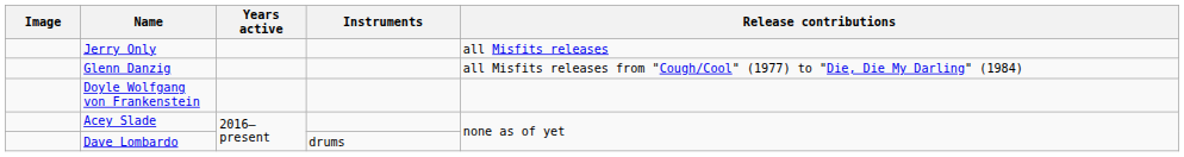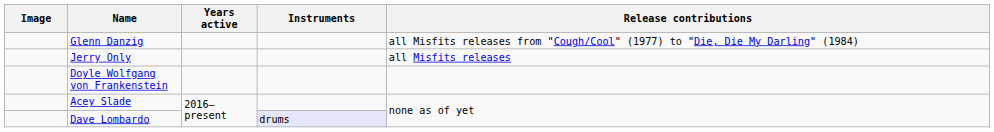 <table class="wikitable" border="1" width=100%>
 <tr>
 <th width="75">Image</th>
 <th width="140">Name </th>
 <th width="90">Years active</th>
 <th width="160">Instruments</th>
 <th>Release contributions</th>
 </tr>
 <tr>
 <td></td>
+<td><a href='#'>Glenn Danzig</a> </td>
+<td></td>
+<td></td>
+<td>all Misfits releases from "<a href='#'>Cough/Cool</a>" (1977) to "<a href='#'>Die, Die My Darling</a>" (1984)</td>
+</tr>
+<tr>
+<td></td>
 <td><a href='#'>Jerry Only</a> </td>
 <td></td>
 <td></td>
 <td>all <a href='#'>Misfits releases</a></td>
-</tr>
-<tr>
-<td></td>
-<td><a href='#'>Glenn Danzig</a> </td>
-<td></td>
-<td></td>
-<td>all Misfits releases from "<a href='#'>Cough/Cool</a>" (1977) to "<a href='#'>Die, Die My Darling</a>" (1984)</td>
 </tr>
 <tr>
 <td></td>
 <td><a href='#'>Doyle Wolfgang von Frankenstein</a> </td>
 <td></td>
 <td></td>
 <td></td>
 </tr>
 <tr>
 <td></td>
 <td><a href='#'>Acey Slade</a> </td>
 <td rowspan="2">2016–present</td>
 <td></td>
 <td rowspan="2">none as of yet</td>
 </tr>
 <tr>
 <td></td>
 <td><a href='#'>Dave Lombardo</a></td>
-<td>drums</td>
+<td style="background: lavender;">drums</td>
 </tr>
 </table>
